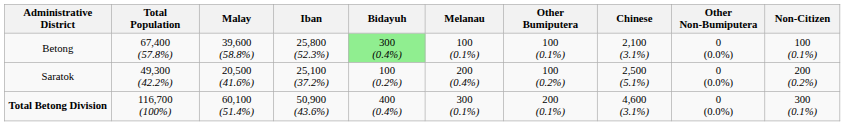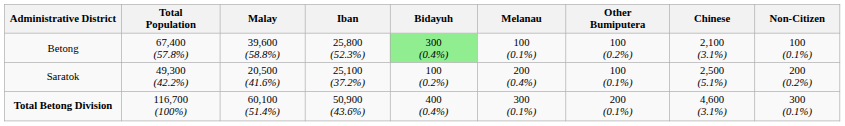 <table class="wikitable" style="text-align:center">
 <tr>
 <th style="width:5%">Administrative District</th>
 <th style="width:5%">Total <br>Population</th>
 <th style="width:5%">Malay</th>
 <th style="width:5%">Iban</th>
 <th style="width:5%">Bidayuh</th>
 <th style="width:5%">Melanau</th>
 <th style="width:5%">Other <br>Bumiputera</th>
 <th style="width:5%">Chinese</th>
-<th style="width:5%">Other <br>Non-Bumiputera</th>
 <th style="width:5%">Non-Citizen</th>
 </tr>
 <tr>
 <td>Betong</td>
 <td>67,400<br><em>(57.8%)</em></td>
 <td>39,600<br><em>(58.8%)</em></td>
 <td>25,800<br><em>(52.3%)</em></td>
 <td style="background: lightgreen;">300<br><em>(0.4%)</em></td>
 <td>100<br><em>(0.1%)</em></td>
-<td>100<br><em>(0.1%)</em></td>
+<td>100<br><em>(0.2%)</em></td>
 <td>2,100<br><em>(3.1%)</em></td>
-<td>0<br>(0.0%)</td>
 <td>100<br><em>(0.1%)</em></td>
 </tr>
 <tr>
 <td>Saratok</td>
 <td>49,300<br><em>(42.2%)</em></td>
 <td>20,500<br><em>(41.6%)</em></td>
 <td>25,100<br><em>(37.2%)</em></td>
 <td>100<br><em>(0.2%)</em></td>
 <td>200<br><em>(0.4%)</em></td>
-<td>100<br><em>(0.2%)</em></td>
+<td>100<br><em>(0.1%)</em></td>
 <td>2,500<br><em>(5.1%)</em></td>
-<td>0<br>(0.0%)</td>
 <td>200<br><em>(0.2%)</em></td>
 </tr>
 <tr>
 <td><strong>Total Betong Division</strong></td>
 <td>116,700<br><em>(100%)</em></td>
 <td>60,100<br><em>(51.4%)</em></td>
 <td>50,900<br><em>(43.6%)</em></td>
 <td>400<br><em>(0.4%)</em></td>
 <td>300<br><em>(0.1%)</em></td>
 <td>200<br><em>(0.1%)</em></td>
 <td>4,600<br><em>(3.1%)</em></td>
-<td>0<br>(0.0%)</td>
 <td>300<br><em>(0.1%)</em></td>
 </tr>
 </table>
